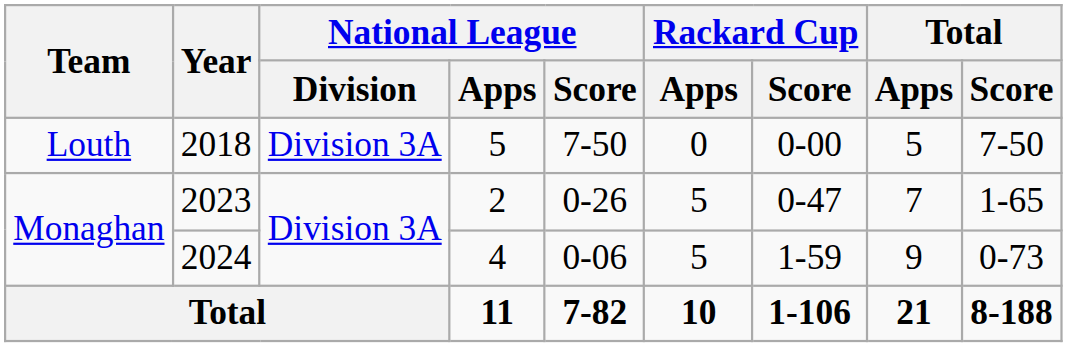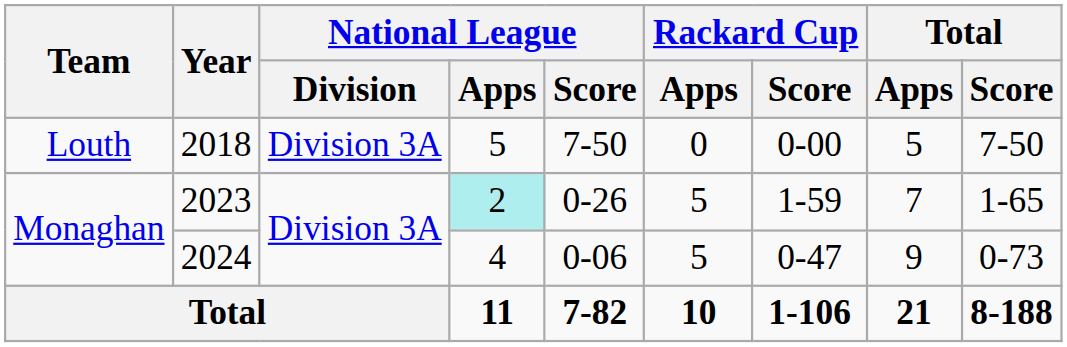 <table class="wikitable" style="text-align:center">
 <tr>
 <th rowspan="2">Team</th>
 <th rowspan="2">Year</th>
 <th colspan="3"><a href='#'>National League</a></th>
 <th colspan="2"><a href='#'>Rackard Cup</a></th>
 <th colspan="2">Total</th>
 </tr>
 <tr>
 <th>Division</th>
 <th>Apps</th>
 <th>Score</th>
 <th>Apps</th>
 <th>Score</th>
 <th>Apps</th>
 <th>Score</th>
 </tr>
 <tr>
 <td rowspan="1"><a href='#'>Louth</a></td>
 <td>2018</td>
 <td rowspan="1"><a href='#'>Division 3A</a></td>
 <td>5</td>
 <td>7-50</td>
 <td>0</td>
 <td>0-00</td>
 <td>5</td>
 <td>7-50</td>
 </tr>
 <tr>
 <td rowspan="2"><a href='#'>Monaghan</a></td>
 <td>2023</td>
 <td rowspan="2"><a href='#'>Division 3A</a></td>
-<td>2</td>
+<td style="background: paleturquoise;">2</td>
 <td>0-26</td>
 <td>5</td>
-<td>0-47</td>
+<td>1-59</td>
 <td>7</td>
 <td>1-65</td>
 </tr>
 <tr>
 <td>2024</td>
 <td>4</td>
 <td>0-06</td>
 <td>5</td>
-<td>1-59</td>
+<td>0-47</td>
 <td>9</td>
 <td>0-73</td>
 </tr>
 <tr>
 <th colspan="3">Total</th>
 <td><strong>11</strong></td>
 <td><strong>7-82</strong></td>
 <td><strong>10</strong></td>
 <td><strong>1-106</strong></td>
 <td><strong>21</strong></td>
 <td><strong>8-188</strong></td>
 </tr>
 </table>
